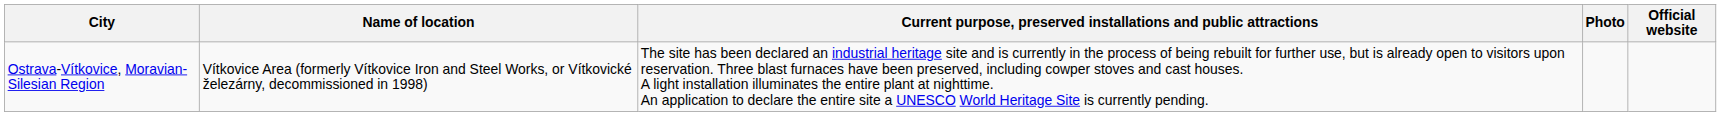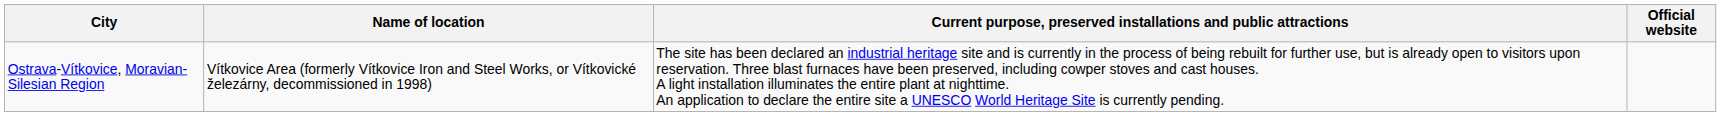 <table class="wikitable">
 <tr>
 <th>City</th>
 <th>Name of location</th>
 <th>Current purpose, preserved installations and public attractions</th>
-<th>Photo</th>
 <th>Official website</th>
 </tr>
 <tr>
 <td><a href='#'>Ostrava</a>-<a href='#'>Vítkovice</a>, <a href='#'>Moravian-Silesian Region</a></td>
 <td>Vítkovice Area (formerly Vítkovice Iron and Steel Works, or Vítkovické železárny, decommissioned in 1998)</td>
 <td>The site has been declared an <a href='#'>industrial heritage</a> site and is currently in the process of being rebuilt for further use, but is already open to visitors upon reservation. Three blast furnaces have been preserved, including cowper stoves and cast houses.<br> A light installation illuminates the entire plant at nighttime.<br> An application to declare the entire site a <a href='#'>UNESCO</a> <a href='#'>World Heritage Site</a> is currently pending.</td>
 <td></td>
-<td></td>
 </tr>
 </table>
